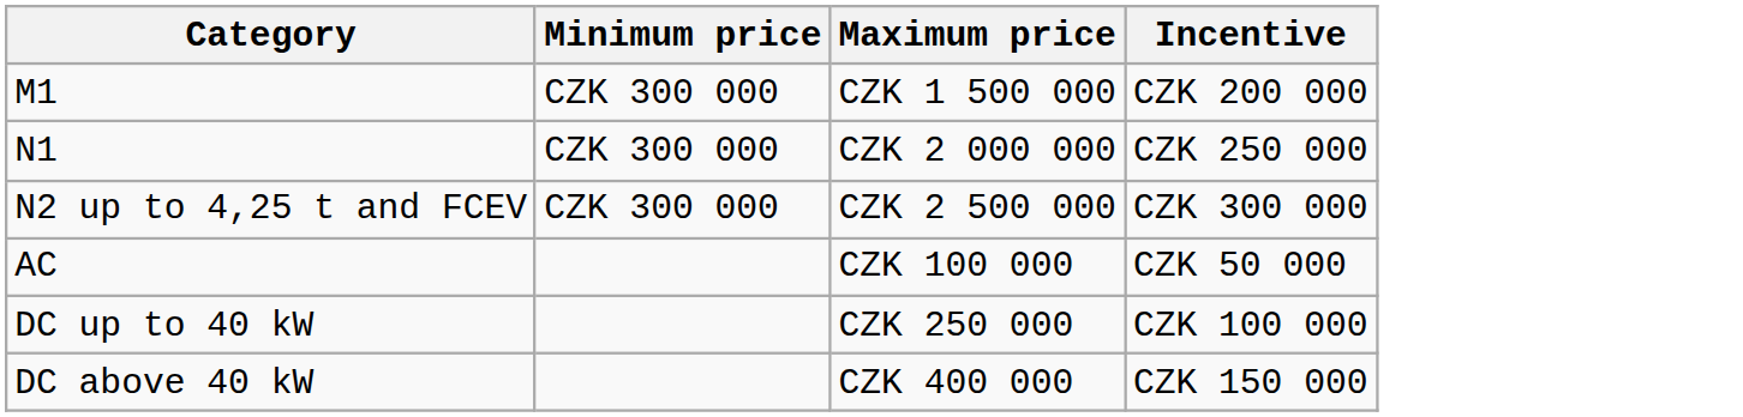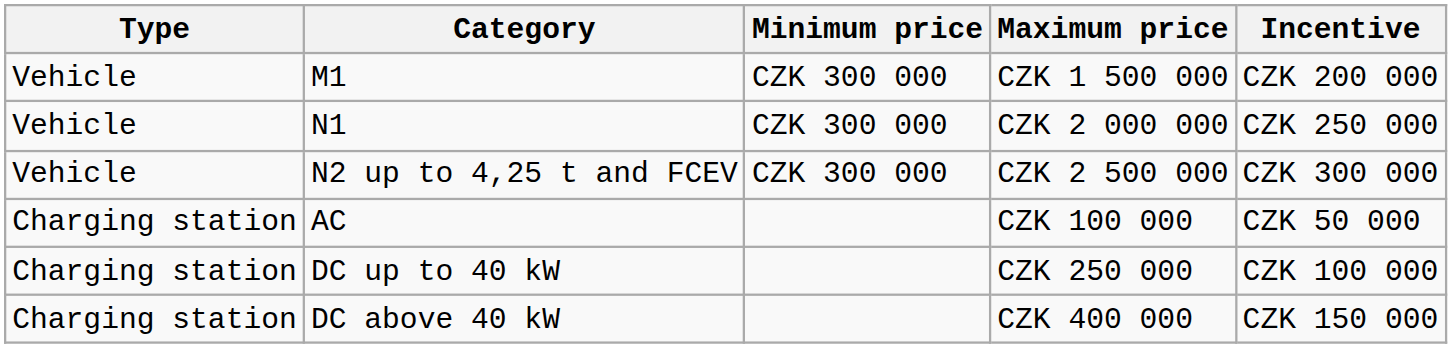 <table class="wikitable col3right col4right col5right">
 <tr>
+<th>Type</th>
 <th>Category</th>
 <th>Minimum price</th>
 <th>Maximum price</th>
 <th>Incentive</th>
 </tr>
 <tr>
+<td>Vehicle</td>
 <td>M1</td>
 <td>CZK 300 000</td>
 <td>CZK 1 500 000</td>
 <td>CZK 200 000</td>
 </tr>
 <tr>
+<td>Vehicle</td>
 <td>N1</td>
 <td>CZK 300 000</td>
 <td>CZK 2 000 000</td>
 <td>CZK 250 000</td>
 </tr>
 <tr>
+<td>Vehicle</td>
 <td>N2 up to 4,25 t and FCEV</td>
 <td>CZK 300 000</td>
 <td>CZK 2 500 000</td>
 <td>CZK 300 000</td>
 </tr>
 <tr>
+<td>Charging station</td>
 <td>AC</td>
 <td></td>
 <td>CZK 100 000</td>
 <td>CZK 50 000</td>
 </tr>
 <tr>
+<td>Charging station</td>
 <td>DC up to 40 kW</td>
 <td></td>
 <td>CZK 250 000</td>
 <td>CZK 100 000</td>
 </tr>
 <tr>
+<td>Charging station</td>
 <td>DC above 40 kW</td>
 <td></td>
 <td>CZK 400 000</td>
 <td>CZK 150 000</td>
 </tr>
 </table>
